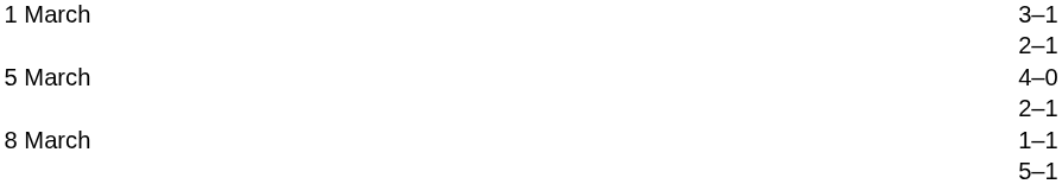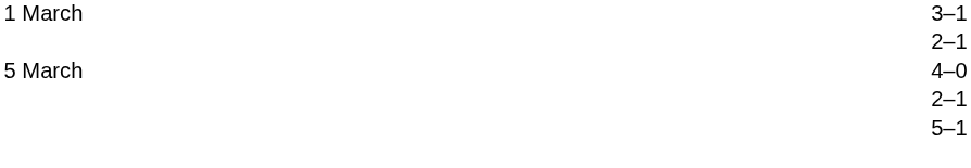 <table cellspacing=1 width=70%>
 <tr>
 <th width=25%></th>
 <th width=30%></th>
 <th width=15%></th>
 <th width=30%></th>
 </tr>
 <tr>
 <td>1 March</td>
 <td align=right></td>
 <td align=center>3–1</td>
 <td></td>
 </tr>
 <tr>
 <td></td>
 <td align=right></td>
 <td align=center>2–1</td>
 <td></td>
 </tr>
 <tr>
 <td>5 March</td>
 <td align=right></td>
 <td align=center>4–0</td>
 <td></td>
 </tr>
 <tr>
 <td></td>
 <td align=right></td>
 <td align=center>2–1</td>
 <td></td>
 </tr>
 <tr>
-<td>8 March</td>
-<td align=right></td>
-<td align=center>1–1</td>
-<td></td>
-</tr>
-<tr>
 <td></td>
 <td align=right></td>
 <td align=center>5–1</td>
 <td></td>
 </tr>
 </table>
